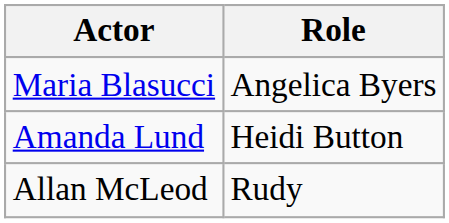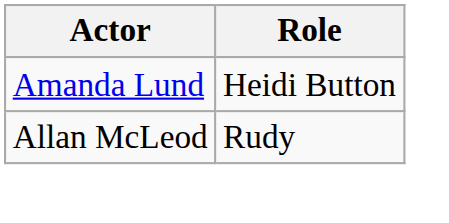 <table class="wikitable">
 <tr>
 <th>Actor</th>
 <th>Role</th>
-</tr>
-<tr>
-<td><a href='#'>Maria Blasucci</a></td>
-<td>Angelica Byers</td>
 </tr>
 <tr>
 <td><a href='#'>Amanda Lund</a></td>
 <td>Heidi Button</td>
 </tr>
 <tr>
 <td>Allan McLeod</td>
 <td>Rudy</td>
 </tr>
 </table>
